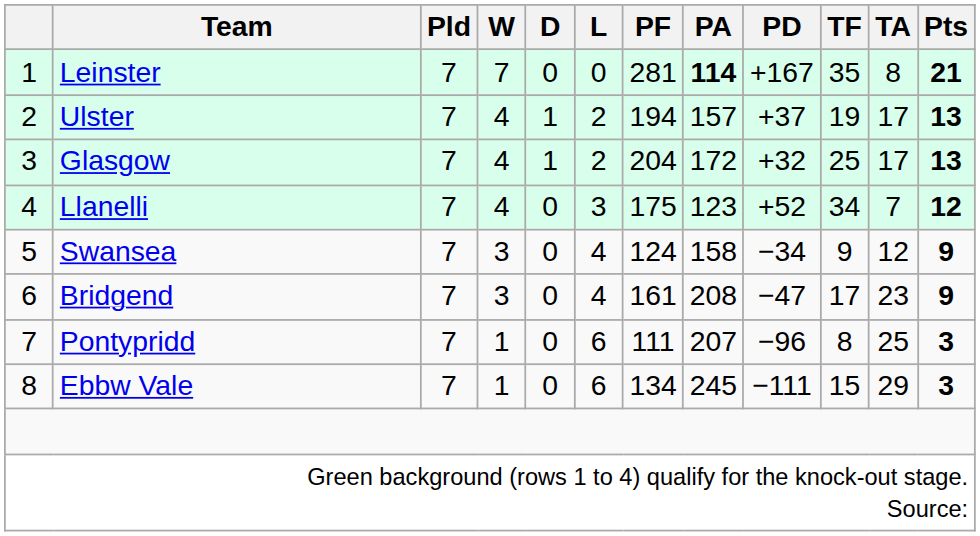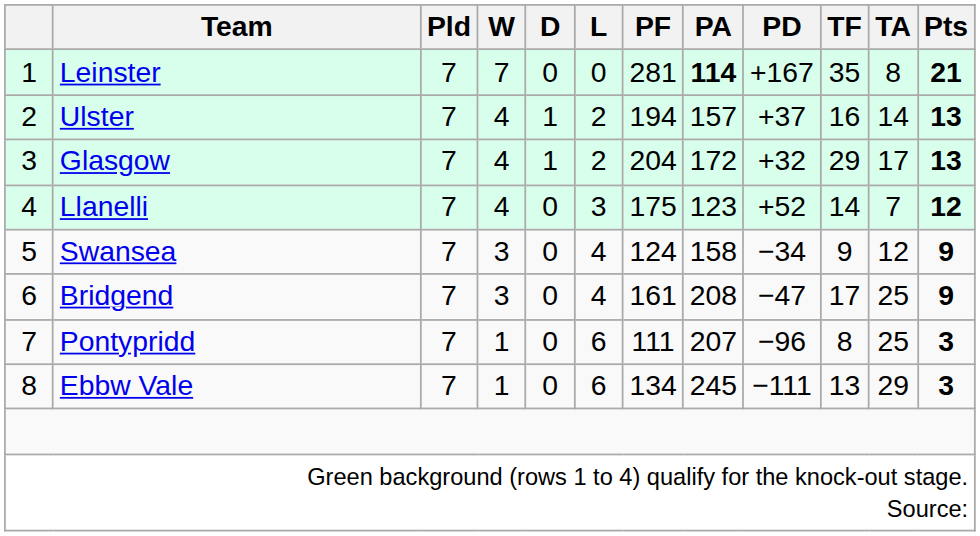 <table class="wikitable" style="text-align: center;">
 <tr>
 <th width="20"></th>
 <th style="width:200px;">Team</th>
 <th width="20">Pld</th>
 <th width="20">W</th>
 <th width="20">D</th>
 <th width="20">L</th>
 <th width="20">PF</th>
 <th width="20">PA</th>
 <th width="20">PD</th>
 <th width="20">TF</th>
 <th width="20">TA</th>
 <th width="20">Pts</th>
 </tr>
 <tr bgcolor=#d8ffeb>
 <td>1</td>
 <td align=left> <a href='#'>Leinster</a></td>
 <td>7</td>
 <td>7</td>
 <td>0</td>
 <td>0</td>
 <td>281</td>
 <td><strong>114</strong></td>
 <td>+167</td>
 <td>35</td>
 <td>8</td>
 <td><strong>21</strong></td>
 </tr>
 <tr bgcolor=#d8ffeb>
 <td>2</td>
 <td align=left> <a href='#'>Ulster</a></td>
 <td>7</td>
 <td>4</td>
 <td>1</td>
 <td>2</td>
 <td>194</td>
 <td>157</td>
 <td>+37</td>
-<td>19</td>
-<td>17</td>
+<td>16</td>
+<td>14</td>
 <td><strong>13</strong></td>
 </tr>
 <tr bgcolor=#d8ffeb>
 <td>3</td>
 <td align=left> <a href='#'>Glasgow</a></td>
 <td>7</td>
 <td>4</td>
 <td>1</td>
 <td>2</td>
 <td>204</td>
 <td>172</td>
 <td>+32</td>
-<td>25</td>
+<td>29</td>
 <td>17</td>
 <td><strong>13</strong></td>
 </tr>
 <tr bgcolor=#d8ffeb>
 <td>4</td>
 <td align=left> <a href='#'>Llanelli</a></td>
 <td>7</td>
 <td>4</td>
 <td>0</td>
 <td>3</td>
 <td>175</td>
 <td>123</td>
 <td>+52</td>
-<td>34</td>
+<td>14</td>
 <td>7</td>
 <td><strong>12</strong></td>
 </tr>
 <tr>
 <td>5</td>
 <td align=left> <a href='#'>Swansea</a></td>
 <td>7</td>
 <td>3</td>
 <td>0</td>
 <td>4</td>
 <td>124</td>
 <td>158</td>
 <td>−34</td>
 <td>9</td>
 <td>12</td>
 <td><strong>9</strong></td>
 </tr>
 <tr>
 <td>6</td>
 <td align=left> <a href='#'>Bridgend</a></td>
 <td>7</td>
 <td>3</td>
 <td>0</td>
 <td>4</td>
 <td>161</td>
 <td>208</td>
 <td>−47</td>
 <td>17</td>
-<td>23</td>
+<td>25</td>
 <td><strong>9</strong></td>
 </tr>
 <tr>
 <td>7</td>
 <td align=left> <a href='#'>Pontypridd</a></td>
 <td>7</td>
 <td>1</td>
 <td>0</td>
 <td>6</td>
 <td>111</td>
 <td>207</td>
 <td>−96</td>
 <td>8</td>
 <td>25</td>
 <td><strong>3</strong></td>
 </tr>
 <tr>
 <td>8</td>
 <td align=left> <a href='#'>Ebbw Vale</a></td>
 <td>7</td>
 <td>1</td>
 <td>0</td>
 <td>6</td>
 <td>134</td>
 <td>245</td>
 <td>−111</td>
-<td>15</td>
+<td>13</td>
 <td>29</td>
 <td><strong>3</strong></td>
 </tr>
 <tr>
 <td colspan="14"><br></td>
 </tr>
 <tr>
 <td colspan="14" style="text-align:right; background:#fff;" cellpadding="0" cellspacing="0"><small>Green background (rows 1 to 4) qualify for the knock-out stage.<br>Source: </small></td>
 </tr>
 </table>
